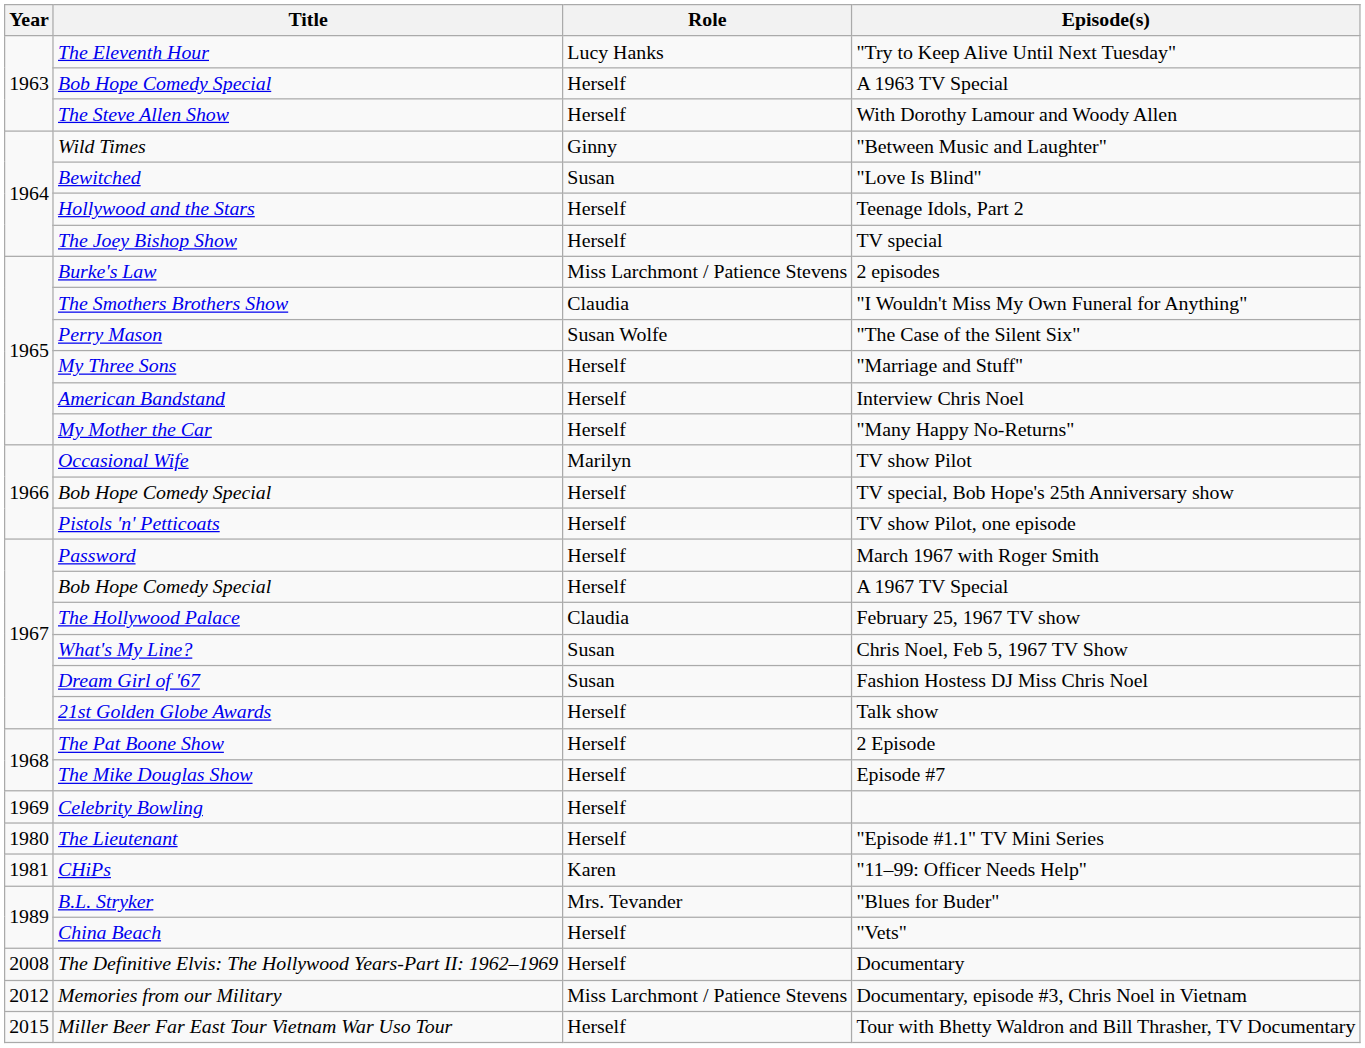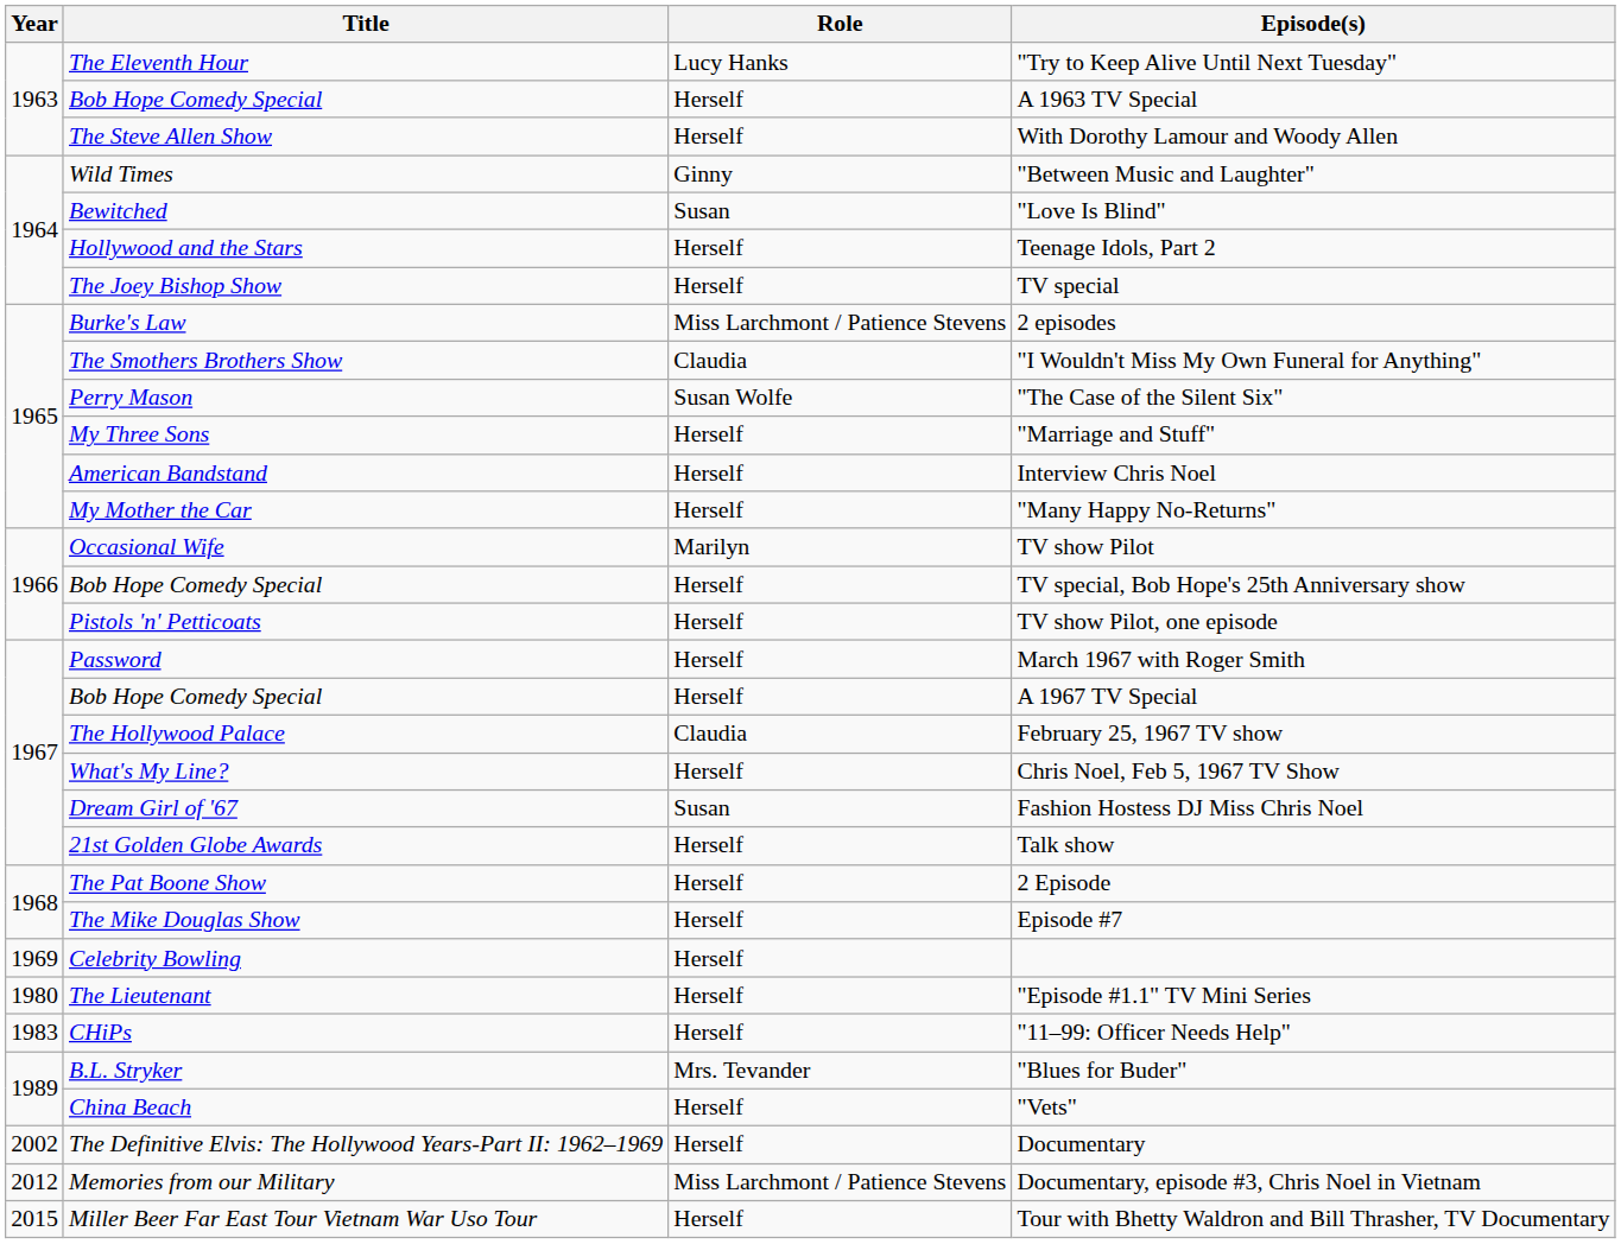 <table class="wikitable sortable">
 <tr>
 <th>Year</th>
 <th>Title</th>
 <th>Role</th>
 <th scope="col" class="unsortable">Episode(s)</th>
 </tr>
 <tr>
 <td rowspan=3>1963</td>
 <td><em><a href='#'>The Eleventh Hour</a></em></td>
 <td>Lucy Hanks</td>
 <td>"Try to Keep Alive Until Next Tuesday"</td>
 </tr>
 <tr>
 <td><em><a href='#'>Bob Hope Comedy Special</a></em></td>
 <td>Herself</td>
 <td>A 1963 TV Special</td>
 </tr>
 <tr>
 <td><em><a href='#'>The Steve Allen Show</a></em></td>
 <td>Herself</td>
 <td>With Dorothy Lamour and Woody Allen</td>
 </tr>
 <tr>
 <td rowspan=4>1964</td>
 <td><em>Wild Times</em></td>
 <td>Ginny</td>
 <td>"Between Music and Laughter"</td>
 </tr>
 <tr>
 <td><em><a href='#'>Bewitched</a></em></td>
 <td>Susan</td>
 <td>"Love Is Blind"</td>
 </tr>
 <tr>
 <td><em><a href='#'>Hollywood and the Stars</a></em></td>
 <td>Herself</td>
 <td>Teenage Idols, Part 2</td>
 </tr>
 <tr>
 <td><em><a href='#'>The Joey Bishop Show</a></em></td>
 <td>Herself</td>
 <td>TV special</td>
 </tr>
 <tr>
 <td rowspan=6>1965</td>
 <td><em><a href='#'>Burke's Law</a></em></td>
 <td>Miss Larchmont / Patience Stevens</td>
 <td>2 episodes</td>
 </tr>
 <tr>
 <td><em><a href='#'>The Smothers Brothers Show</a></em></td>
 <td>Claudia</td>
 <td>"I Wouldn't Miss My Own Funeral for Anything"</td>
 </tr>
 <tr>
 <td><em><a href='#'>Perry Mason</a></em></td>
 <td>Susan Wolfe</td>
 <td>"The Case of the Silent Six"</td>
 </tr>
 <tr>
 <td><em><a href='#'>My Three Sons</a></em></td>
 <td>Herself</td>
 <td>"Marriage and Stuff"</td>
 </tr>
 <tr>
 <td><em><a href='#'>American Bandstand</a></em></td>
 <td>Herself</td>
 <td>Interview Chris Noel</td>
 </tr>
 <tr>
 <td><em><a href='#'>My Mother the Car</a></em></td>
 <td>Herself</td>
 <td>"Many Happy No-Returns"</td>
 </tr>
 <tr>
 <td rowspan=3>1966</td>
 <td><em><a href='#'>Occasional Wife</a></em></td>
 <td>Marilyn</td>
 <td>TV show Pilot</td>
 </tr>
 <tr>
 <td><em>Bob Hope Comedy Special</em></td>
 <td>Herself</td>
 <td>TV special, Bob Hope's 25th Anniversary show</td>
 </tr>
 <tr>
 <td><em><a href='#'>Pistols 'n' Petticoats</a></em></td>
 <td>Herself</td>
 <td>TV show Pilot, one episode</td>
 </tr>
 <tr>
 <td rowspan=6>1967</td>
 <td><em><a href='#'>Password</a></em></td>
 <td>Herself</td>
 <td>March 1967 with Roger Smith</td>
 </tr>
 <tr>
 <td><em>Bob Hope Comedy Special</em></td>
 <td>Herself</td>
 <td>A 1967 TV Special</td>
 </tr>
 <tr>
 <td><em><a href='#'>The Hollywood Palace</a></em></td>
 <td>Claudia</td>
 <td>February 25, 1967 TV show </td>
 </tr>
 <tr>
 <td><em><a href='#'>What's My Line?</a></em></td>
-<td>Susan</td>
+<td>Herself</td>
 <td>Chris Noel, Feb 5, 1967 TV Show</td>
 </tr>
 <tr>
 <td><em><a href='#'>Dream Girl of '67</a></em></td>
 <td>Susan</td>
 <td>Fashion Hostess DJ Miss Chris Noel</td>
 </tr>
 <tr>
 <td><em><a href='#'>21st Golden Globe Awards</a></em></td>
 <td>Herself</td>
 <td>Talk show</td>
 </tr>
 <tr>
 <td rowspan=2>1968</td>
 <td><em><a href='#'>The Pat Boone Show</a></em></td>
 <td>Herself</td>
 <td>2 Episode</td>
 </tr>
 <tr>
 <td><em><a href='#'>The Mike Douglas Show</a> </em></td>
 <td>Herself</td>
 <td>Episode #7</td>
 </tr>
 <tr>
 <td>1969</td>
 <td><em><a href='#'>Celebrity Bowling</a></em></td>
 <td>Herself</td>
 <td></td>
 </tr>
 <tr>
 <td>1980</td>
 <td><em><a href='#'>The Lieutenant</a></em></td>
 <td>Herself</td>
 <td>"Episode #1.1" TV Mini Series</td>
 </tr>
 <tr>
-<td>1981</td>
+<td>1983</td>
 <td><em><a href='#'>CHiPs</a></em></td>
-<td>Karen</td>
+<td>Herself</td>
 <td>"11–99: Officer Needs Help"</td>
 </tr>
 <tr>
 <td rowspan=2>1989</td>
 <td><em><a href='#'>B.L. Stryker</a></em></td>
 <td>Mrs. Tevander</td>
 <td>"Blues for Buder"</td>
 </tr>
 <tr>
 <td><em><a href='#'>China Beach</a></em></td>
 <td>Herself</td>
 <td>"Vets"</td>
 </tr>
 <tr>
-<td>2008</td>
+<td>2002</td>
 <td><em>The Definitive Elvis: The Hollywood Years-Part II: 1962–1969</em></td>
 <td>Herself</td>
 <td>Documentary</td>
 </tr>
 <tr>
 <td>2012</td>
 <td><em>Memories from our Military</em></td>
 <td>Miss Larchmont / Patience Stevens</td>
 <td>Documentary, episode #3, Chris Noel in Vietnam</td>
 </tr>
 <tr>
 <td>2015</td>
 <td><em>Miller Beer Far East Tour Vietnam War Uso Tour</em></td>
 <td>Herself</td>
 <td>Tour with Bhetty Waldron and Bill Thrasher, TV Documentary</td>
 </tr>
 </table>
